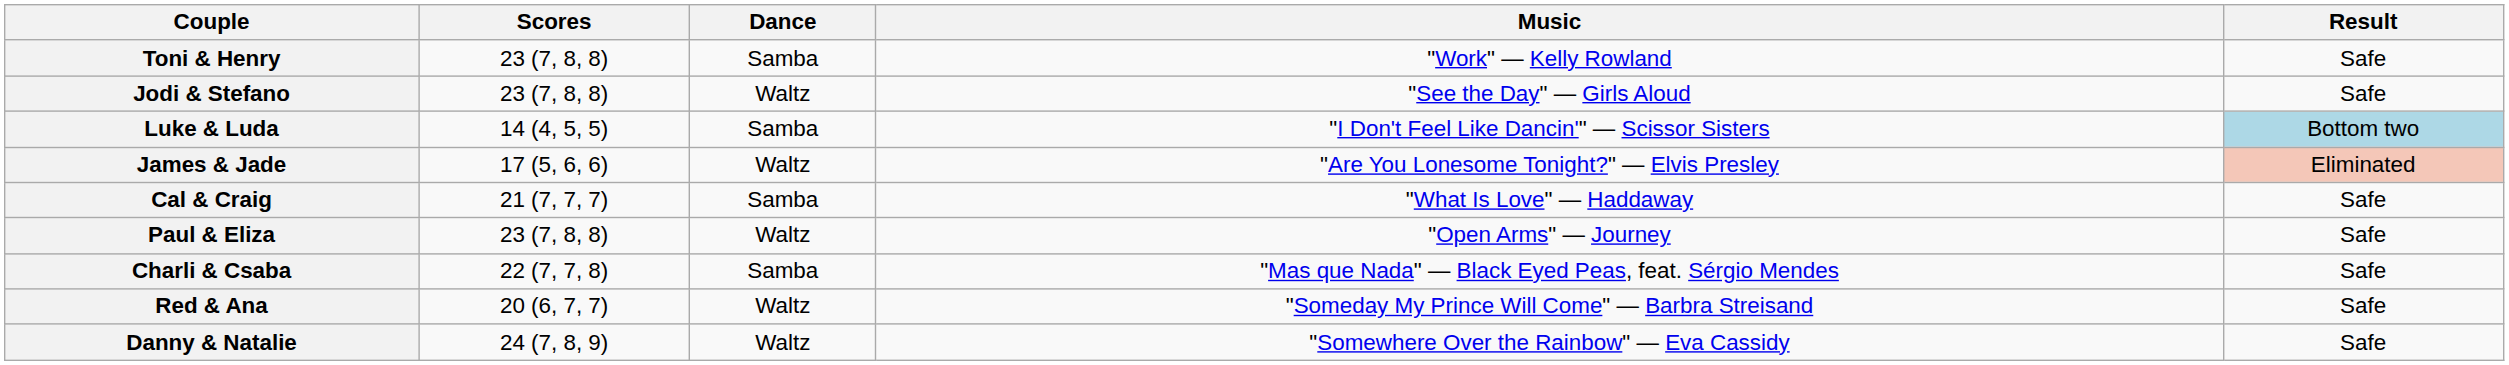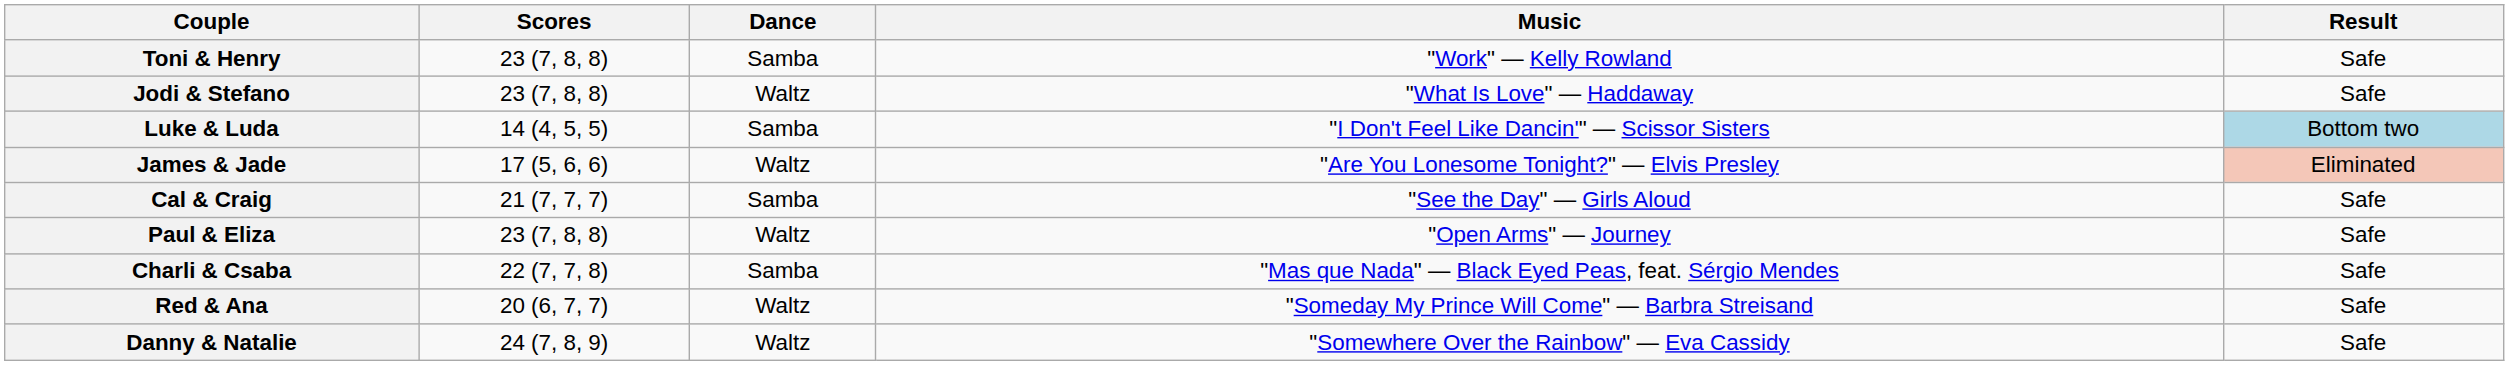 <table class="wikitable sortable" style="text-align:center; width: 90%">
 <tr>
 <th scope="col">Couple</th>
 <th scope="col">Scores</th>
 <th scope="col">Dance</th>
 <th scope="col" class="unsortable">Music</th>
 <th scope="col" class="unsortable">Result</th>
 </tr>
 <tr>
 <th scope="row">Toni & Henry</th>
 <td>23 (7, 8, 8)</td>
 <td>Samba</td>
 <td>"<a href='#'>Work</a>" — <a href='#'>Kelly Rowland</a></td>
 <td>Safe</td>
 </tr>
 <tr>
 <th scope="row">Jodi & Stefano</th>
 <td>23 (7, 8, 8)</td>
 <td>Waltz</td>
-<td>"<a href='#'>See the Day</a>" — <a href='#'>Girls Aloud</a></td>
+<td>"<a href='#'>What Is Love</a>" — <a href='#'>Haddaway</a></td>
 <td>Safe</td>
 </tr>
 <tr>
 <th scope="row">Luke & Luda</th>
 <td>14 (4, 5, 5)</td>
 <td>Samba</td>
 <td>"<a href='#'>I Don't Feel Like Dancin'</a>" — <a href='#'>Scissor Sisters</a></td>
 <td bgcolor="lightblue">Bottom two</td>
 </tr>
 <tr>
 <th scope="row">James & Jade</th>
 <td>17 (5, 6, 6)</td>
 <td>Waltz</td>
 <td>"<a href='#'>Are You Lonesome Tonight?</a>" — <a href='#'>Elvis Presley</a></td>
 <td bgcolor="f4c7b8">Eliminated</td>
 </tr>
 <tr>
 <th scope="row">Cal & Craig</th>
 <td>21 (7, 7, 7)</td>
 <td>Samba</td>
-<td>"<a href='#'>What Is Love</a>" — <a href='#'>Haddaway</a></td>
+<td>"<a href='#'>See the Day</a>" — <a href='#'>Girls Aloud</a></td>
 <td>Safe</td>
 </tr>
 <tr>
 <th scope="row">Paul & Eliza</th>
 <td>23 (7, 8, 8)</td>
 <td>Waltz</td>
 <td>"<a href='#'>Open Arms</a>" — <a href='#'>Journey</a></td>
 <td>Safe</td>
 </tr>
 <tr>
 <th scope="row">Charli & Csaba</th>
 <td>22 (7, 7, 8)</td>
 <td>Samba</td>
 <td>"<a href='#'>Mas que Nada</a>" — <a href='#'>Black Eyed Peas</a>, feat. <a href='#'>Sérgio Mendes</a></td>
 <td>Safe</td>
 </tr>
 <tr>
 <th scope="row">Red & Ana</th>
 <td>20 (6, 7, 7)</td>
 <td>Waltz</td>
 <td>"<a href='#'>Someday My Prince Will Come</a>" — <a href='#'>Barbra Streisand</a></td>
 <td>Safe</td>
 </tr>
 <tr>
 <th scope="row">Danny & Natalie</th>
 <td>24 (7, 8, 9)</td>
 <td>Waltz</td>
 <td>"<a href='#'>Somewhere Over the Rainbow</a>" — <a href='#'>Eva Cassidy</a></td>
 <td>Safe</td>
 </tr>
 </table>
